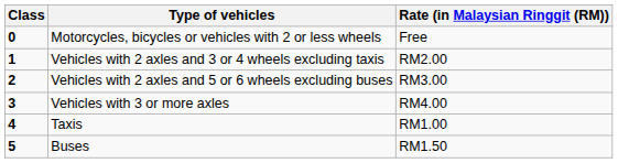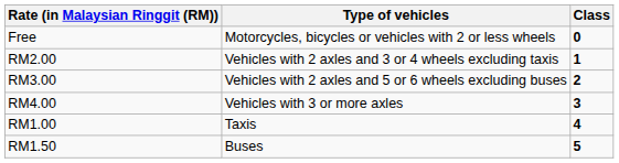 <table class="wikitable">
 <tr>
+<th>Rate (in <a href='#'>Malaysian Ringgit</a> (RM))</th>
+<th>Type of vehicles</th>
 <th>Class</th>
-<th>Type of vehicles</th>
-<th>Rate (in <a href='#'>Malaysian Ringgit</a> (RM))</th>
 </tr>
 <tr>
+<td>Free</td>
+<td>Motorcycles, bicycles or vehicles with 2 or less wheels</td>
 <td><strong>0</strong></td>
-<td>Motorcycles, bicycles or vehicles with 2 or less wheels</td>
-<td>Free</td>
 </tr>
 <tr>
+<td>RM2.00</td>
+<td>Vehicles with 2 axles and 3 or 4 wheels excluding taxis</td>
 <td><strong>1</strong></td>
-<td>Vehicles with 2 axles and 3 or 4 wheels excluding taxis</td>
-<td>RM2.00</td>
 </tr>
 <tr>
+<td>RM3.00</td>
+<td>Vehicles with 2 axles and 5 or 6 wheels excluding buses</td>
 <td><strong>2</strong></td>
-<td>Vehicles with 2 axles and 5 or 6 wheels excluding buses</td>
-<td>RM3.00</td>
 </tr>
 <tr>
+<td>RM4.00</td>
+<td>Vehicles with 3 or more axles</td>
 <td><strong>3</strong></td>
-<td>Vehicles with 3 or more axles</td>
-<td>RM4.00</td>
 </tr>
 <tr>
+<td>RM1.00</td>
+<td>Taxis</td>
 <td><strong>4</strong></td>
-<td>Taxis</td>
-<td>RM1.00</td>
 </tr>
 <tr>
+<td>RM1.50</td>
+<td>Buses</td>
 <td><strong>5</strong></td>
-<td>Buses</td>
-<td>RM1.50</td>
 </tr>
 </table>
